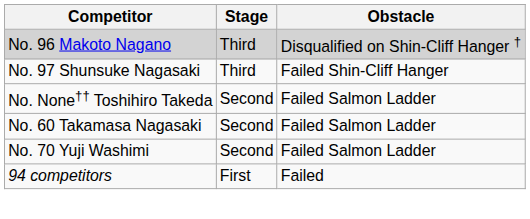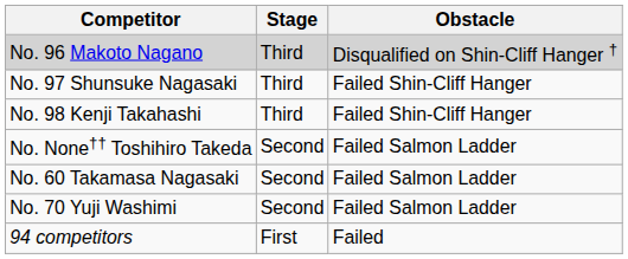 <table class="wikitable">
 <tr>
 <th>Competitor</th>
 <th>Stage</th>
 <th>Obstacle</th>
 </tr>
 <tr bgcolor="lightgray">
 <td>No. 96 <a href='#'>Makoto Nagano</a></td>
 <td>Third</td>
 <td>Disqualified on Shin-Cliff Hanger <sup>†</sup></td>
 </tr>
 <tr>
 <td>No. 97 Shunsuke Nagasaki</td>
+<td>Third</td>
+<td>Failed Shin-Cliff Hanger</td>
+</tr>
+<tr>
+<td>No. 98 Kenji Takahashi</td>
 <td>Third</td>
 <td>Failed Shin-Cliff Hanger</td>
 </tr>
 <tr>
 <td>No. None<sup>††</sup> Toshihiro Takeda</td>
 <td>Second</td>
 <td>Failed Salmon Ladder</td>
 </tr>
 <tr>
 <td>No. 60 Takamasa Nagasaki</td>
 <td>Second</td>
 <td>Failed Salmon Ladder</td>
 </tr>
 <tr>
 <td>No. 70 Yuji Washimi</td>
 <td>Second</td>
 <td>Failed Salmon Ladder</td>
 </tr>
 <tr>
 <td><em>94 competitors</em></td>
 <td>First</td>
 <td>Failed</td>
 </tr>
 </table>
